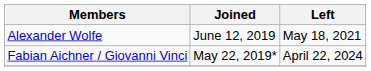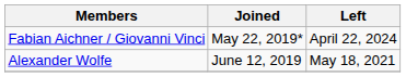 <table class="wikitable">
 <tr>
 <th>Members</th>
 <th>Joined</th>
 <th>Left</th>
 </tr>
 <tr>
+<td><a href='#'>Fabian Aichner / Giovanni Vinci</a></td>
+<td>May 22, 2019*</td>
+<td>April 22, 2024 </td>
+</tr>
+<tr>
 <td><a href='#'>Alexander Wolfe</a></td>
 <td>June 12, 2019</td>
 <td>May 18, 2021</td>
 </tr>
 <tr>
-<td><a href='#'>Fabian Aichner / Giovanni Vinci</a></td>
-<td>May 22, 2019*</td>
-<td>April 22, 2024 </td>
-</tr>
-<tr>
 </tr>
 </table>
